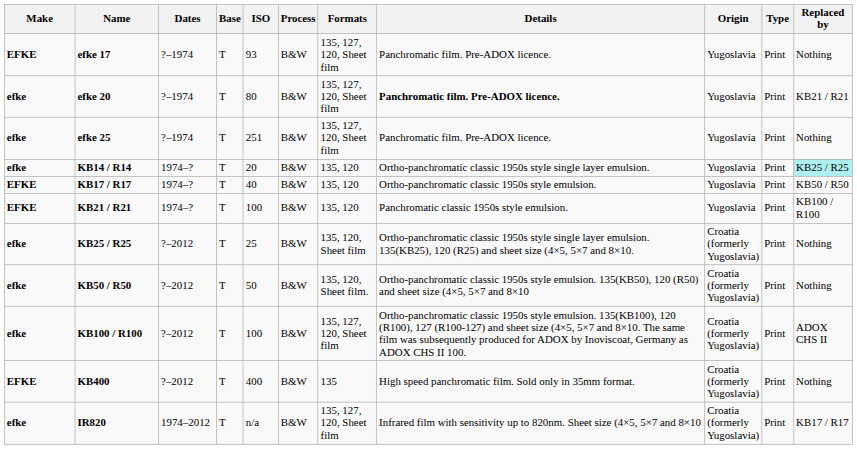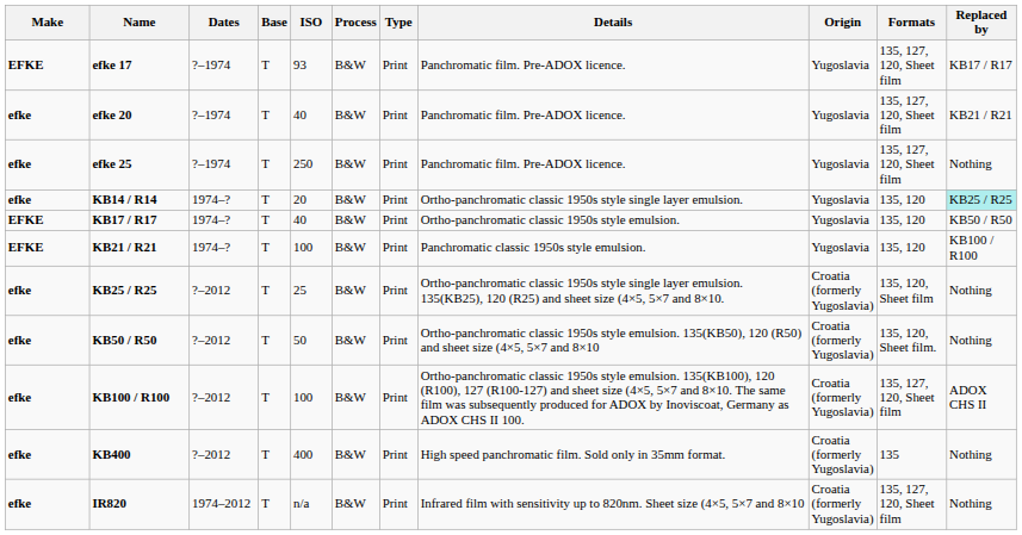 <table class="wikitable">
 <tr>
 <th scope="col" style="width: 100px;">Make</th>
 <th scope="col" style="width: 120px;">Name</th>
 <th scope="col" style="width: 80px;">Dates</th>
 <th scope="col" style="width: 30px;">Base</th>
 <th scope="col" style="width: 45px;">ISO</th>
 <th scope="col" style="width: 40px;">Process</th>
-<th scope="col" style="width: 80px;">Formats</th>
+<th scope="col" style="width: 40px;">Type</th>
 <th scope="col" style="width: 500px;">Details</th>
 <th scope="col" style="width: 60px;">Origin</th>
-<th scope="col" style="width: 40px;">Type</th>
+<th scope="col" style="width: 80px;">Formats</th>
 <th scope="col" style="width: 80px;">Replaced by</th>
 </tr>
 <tr>
 <td><strong>EFKE</strong></td>
 <td><strong>efke 17</strong></td>
 <td>?–1974</td>
 <td>T</td>
 <td>93</td>
 <td>B&W</td>
-<td>135, 127, 120, Sheet film</td>
+<td>Print</td>
 <td>Panchromatic film. Pre-ADOX licence.</td>
 <td>Yugoslavia</td>
-<td>Print</td>
-<td>Nothing</td>
+<td>135, 127, 120, Sheet film</td>
+<td>KB17 / R17</td>
 </tr>
 <tr>
 <td><strong>efke</strong></td>
 <td><strong>efke 20</strong></td>
 <td>?–1974</td>
 <td>T</td>
-<td>80</td>
+<td>40</td>
 <td>B&W</td>
+<td>Print</td>
+<td>Panchromatic film. Pre-ADOX licence.</td>
+<td>Yugoslavia</td>
 <td>135, 127, 120, Sheet film</td>
-<td><strong>Panchromatic film. Pre-ADOX licence.</strong></td>
-<td>Yugoslavia</td>
-<td>Print</td>
 <td>KB21 / R21</td>
 </tr>
 <tr>
 <td><strong>efke</strong></td>
 <td><strong>efke 25</strong></td>
 <td>?–1974</td>
 <td>T</td>
-<td>251</td>
+<td>250</td>
 <td>B&W</td>
-<td>135, 127, 120, Sheet film</td>
+<td>Print</td>
 <td>Panchromatic film. Pre-ADOX licence.</td>
 <td>Yugoslavia</td>
-<td>Print</td>
+<td>135, 127, 120, Sheet film</td>
 <td>Nothing</td>
 </tr>
 <tr>
 <td><strong>efke</strong></td>
 <td><strong>KB14 / R14</strong></td>
 <td>1974–?</td>
 <td>T</td>
 <td>20</td>
 <td>B&W</td>
-<td>135, 120</td>
+<td>Print</td>
 <td>Ortho-panchromatic classic 1950s style single layer emulsion.</td>
 <td>Yugoslavia</td>
-<td>Print</td>
+<td>135, 120</td>
 <td style="background: paleturquoise;">KB25 / R25</td>
 </tr>
 <tr>
 <td><strong>EFKE</strong></td>
 <td><strong>KB17 / R17</strong></td>
 <td>1974–?</td>
 <td>T</td>
 <td>40</td>
 <td>B&W</td>
-<td>135, 120</td>
+<td>Print</td>
 <td>Ortho-panchromatic classic 1950s style emulsion.</td>
 <td>Yugoslavia</td>
-<td>Print</td>
+<td>135, 120</td>
 <td>KB50 / R50</td>
 </tr>
 <tr>
 <td><strong>EFKE</strong></td>
 <td><strong>KB21 / R21</strong></td>
 <td>1974–?</td>
 <td>T</td>
 <td>100</td>
 <td>B&W</td>
-<td>135, 120</td>
+<td>Print</td>
 <td>Panchromatic classic 1950s style emulsion.</td>
 <td>Yugoslavia</td>
-<td>Print</td>
+<td>135, 120</td>
 <td>KB100 / R100</td>
 </tr>
 <tr>
 <td><strong>efke</strong></td>
 <td><strong>KB25 / R25</strong></td>
 <td>?–2012</td>
 <td>T</td>
 <td>25</td>
 <td>B&W</td>
-<td>135, 120, Sheet film</td>
+<td>Print</td>
 <td>Ortho-panchromatic classic 1950s style single layer emulsion. 135(KB25), 120 (R25) and sheet size (4×5, 5×7 and 8×10.</td>
 <td>Croatia<br>(formerly Yugoslavia)</td>
-<td>Print</td>
+<td>135, 120, Sheet film</td>
 <td>Nothing</td>
 </tr>
 <tr>
 <td><strong>efke</strong></td>
 <td><strong>KB50 / R50</strong></td>
 <td>?–2012</td>
 <td>T</td>
 <td>50</td>
 <td>B&W</td>
-<td>135, 120, Sheet film.</td>
+<td>Print</td>
 <td>Ortho-panchromatic classic 1950s style emulsion. 135(KB50), 120 (R50) and sheet size (4×5, 5×7 and 8×10</td>
 <td>Croatia<br>(formerly Yugoslavia)</td>
-<td>Print</td>
+<td>135, 120, Sheet film.</td>
 <td>Nothing</td>
 </tr>
 <tr>
 <td><strong>efke</strong></td>
 <td><strong>KB100 / R100</strong></td>
 <td>?–2012</td>
 <td>T</td>
 <td>100</td>
 <td>B&W</td>
-<td>135, 127, 120, Sheet film</td>
+<td>Print</td>
 <td>Ortho-panchromatic classic 1950s style emulsion. 135(KB100), 120 (R100), 127 (R100-127) and sheet size (4×5, 5×7 and 8×10. The same film was subsequently produced for ADOX by Inoviscoat, Germany as ADOX CHS II 100.</td>
 <td>Croatia<br>(formerly Yugoslavia)</td>
-<td>Print</td>
+<td>135, 127, 120, Sheet film</td>
 <td>ADOX CHS II</td>
 </tr>
 <tr>
-<td><strong>EFKE</strong></td>
+<td><strong>efke</strong></td>
 <td><strong>KB400</strong></td>
 <td>?–2012</td>
 <td>T</td>
 <td>400</td>
 <td>B&W</td>
-<td>135</td>
+<td>Print</td>
 <td>High speed panchromatic film. Sold only in 35mm format.</td>
 <td>Croatia<br>(formerly Yugoslavia)</td>
-<td>Print</td>
+<td>135</td>
 <td>Nothing</td>
 </tr>
 <tr>
 <td><strong>efke</strong></td>
 <td><strong>IR820</strong></td>
 <td>1974–2012</td>
 <td>T</td>
 <td>n/a</td>
 <td>B&W</td>
-<td>135, 127, 120, Sheet film</td>
+<td>Print</td>
 <td>Infrared film with sensitivity up to 820nm. Sheet size (4×5, 5×7 and 8×10</td>
 <td>Croatia<br>(formerly Yugoslavia)</td>
-<td>Print</td>
-<td>KB17 / R17</td>
+<td>135, 127, 120, Sheet film</td>
+<td>Nothing</td>
 </tr>
 </table>
